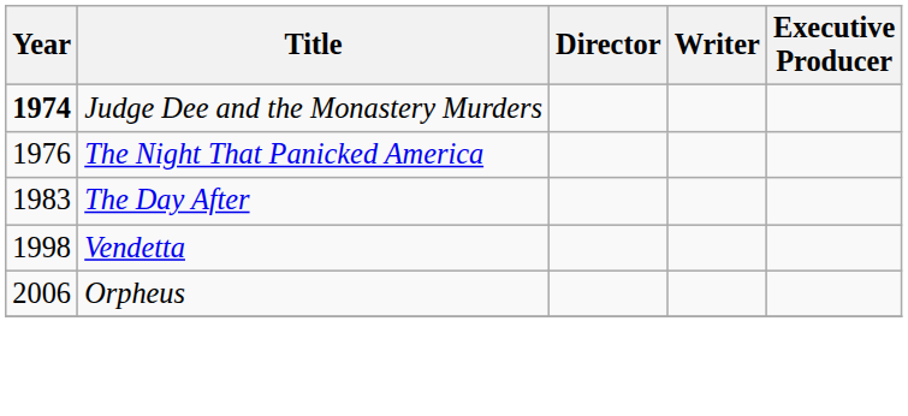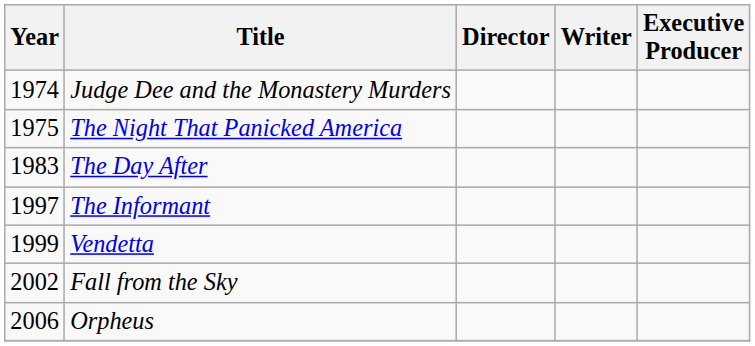 <table class="wikitable">
 <tr>
 <th>Year</th>
 <th>Title</th>
 <th>Director</th>
 <th>Writer</th>
 <th>Executive<br>Producer</th>
 </tr>
 <tr>
-<td><strong>1974</strong></td>
+<td>1974</td>
 <td><em>Judge Dee and the Monastery Murders</em></td>
 <td></td>
 <td></td>
 <td></td>
 </tr>
 <tr>
-<td>1976</td>
+<td>1975</td>
 <td><em><a href='#'>The Night That Panicked America</a></em></td>
 <td></td>
 <td></td>
 <td></td>
 </tr>
 <tr>
 <td>1983</td>
 <td><em><a href='#'>The Day After</a></em></td>
 <td></td>
 <td></td>
 <td></td>
 </tr>
 <tr>
-<td>1998</td>
+<td>1997</td>
+<td><em><a href='#'>The Informant</a></em></td>
+<td></td>
+<td></td>
+<td></td>
+</tr>
+<tr>
+<td>1999</td>
 <td><em><a href='#'>Vendetta</a></em></td>
+<td></td>
+<td></td>
+<td></td>
+</tr>
+<tr>
+<td>2002</td>
+<td><em>Fall from the Sky</em></td>
 <td></td>
 <td></td>
 <td></td>
 </tr>
 <tr>
 <td>2006</td>
 <td><em>Orpheus</em></td>
 <td></td>
 <td></td>
 <td></td>
 </tr>
 <tr>
 </tr>
 </table>
